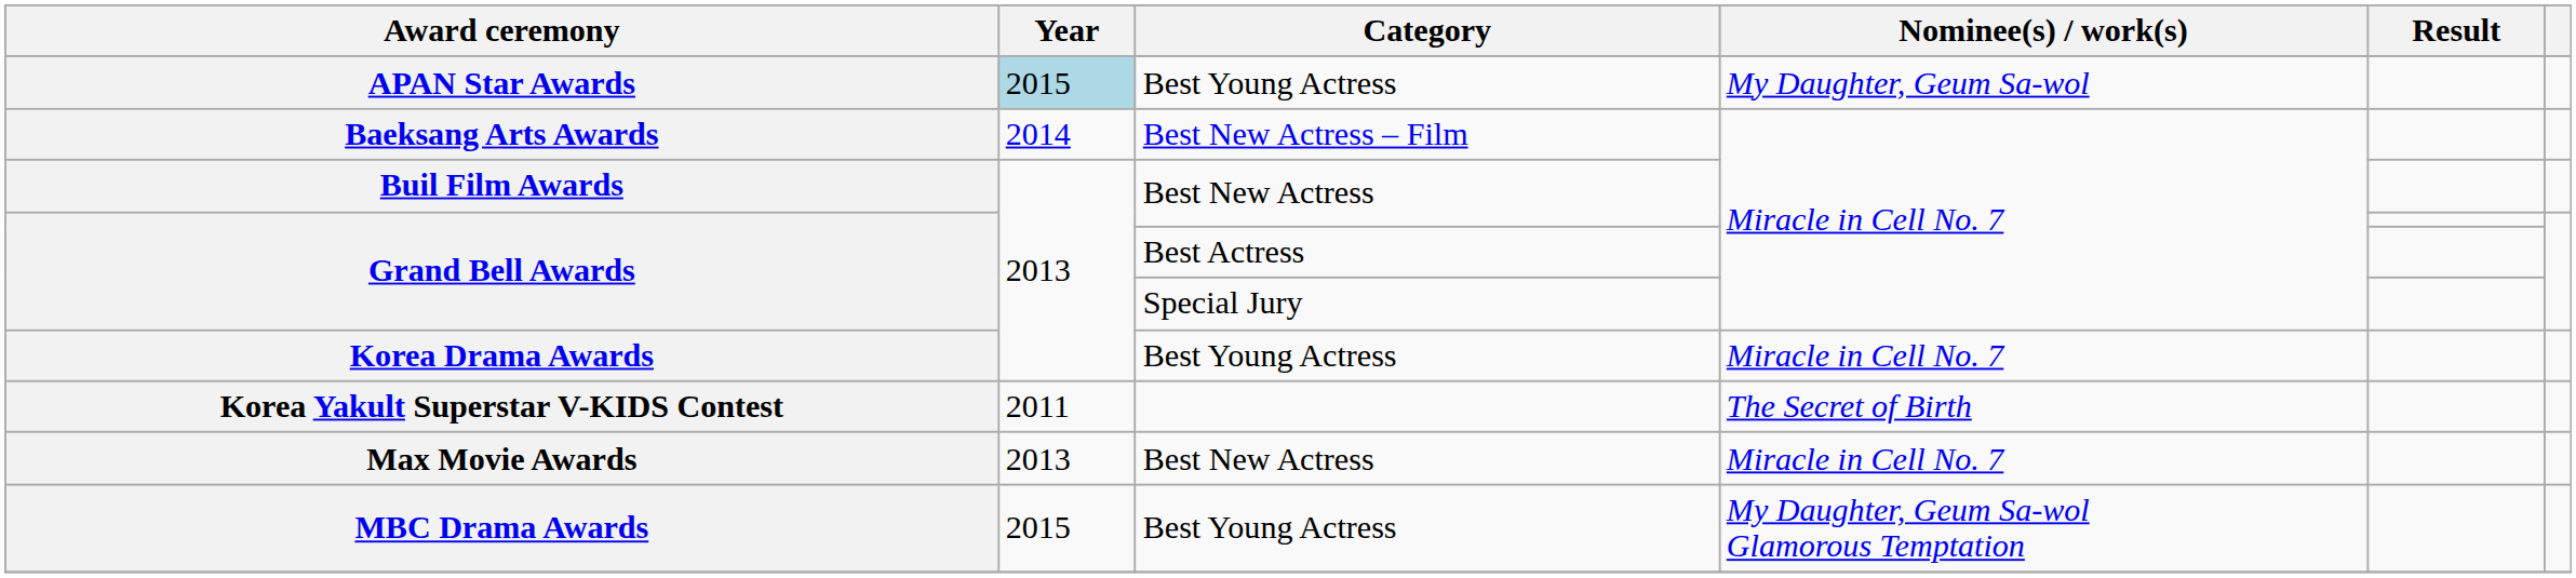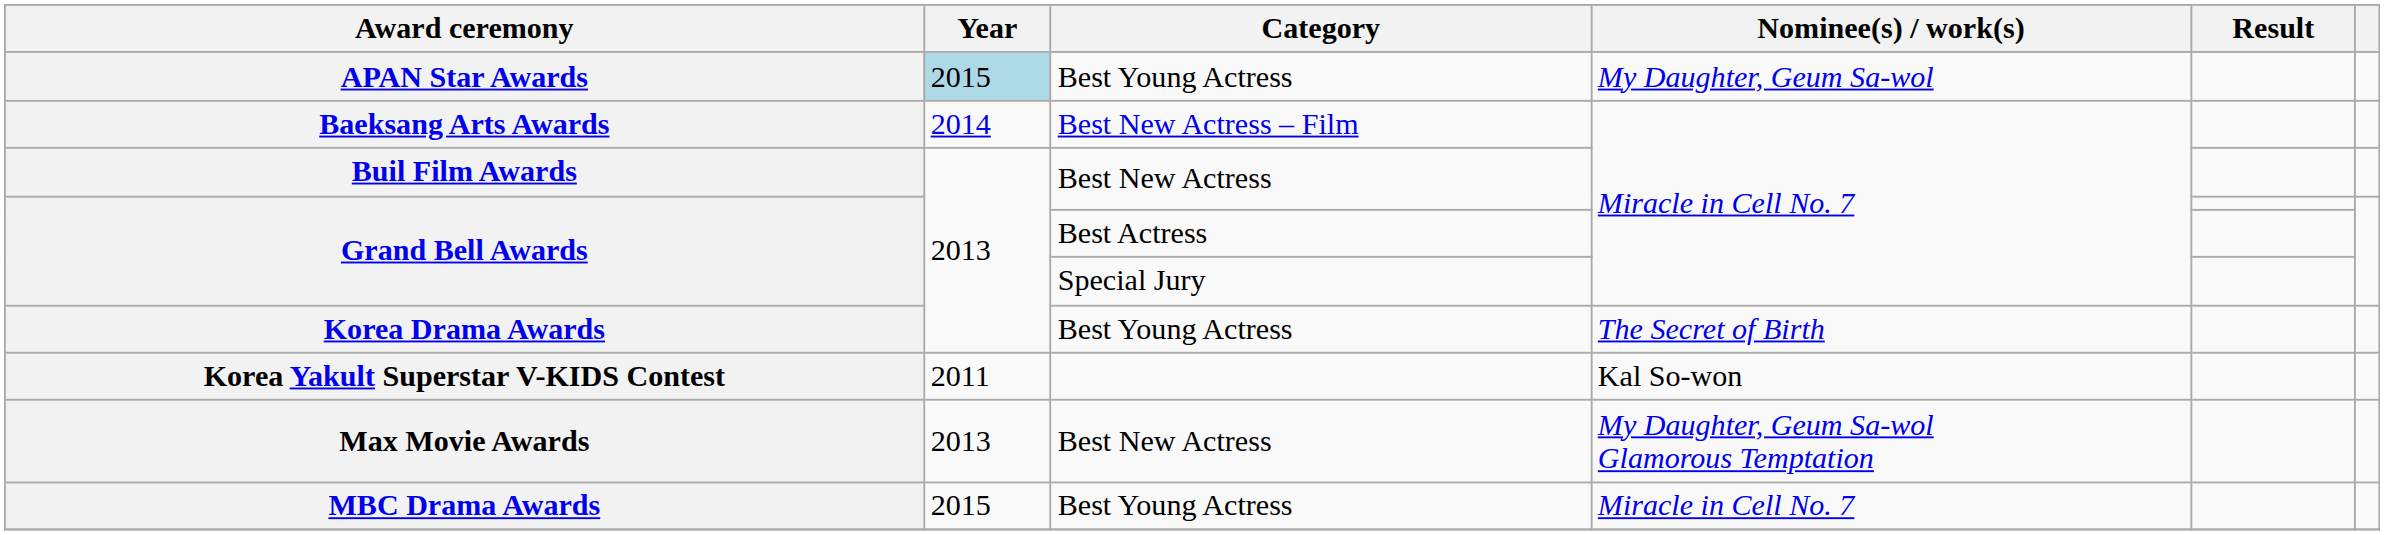 <table class="wikitable sortable plainrowheaders" style="width: 100%;">
 <tr style="background:#ccc; text-align:center;">
 <th scope="col">Award ceremony</th>
 <th scope="col">Year</th>
 <th scope="col">Category</th>
 <th scope="col">Nominee(s) / work(s)</th>
 <th scope="col">Result</th>
 <th scope="col" class="unsortable"></th>
 </tr>
 <tr>
 <th scope="row"><a href='#'>APAN Star Awards</a></th>
 <td style="background: lightblue;">2015</td>
 <td>Best Young Actress</td>
 <td><em><a href='#'>My Daughter, Geum Sa-wol</a></em></td>
 <td></td>
 <td style="text-align:center"></td>
 </tr>
 <tr>
 <th scope="row"><a href='#'>Baeksang Arts Awards</a></th>
 <td><a href='#'>2014</a></td>
 <td><a href='#'>Best New Actress – Film</a></td>
 <td rowspan="5"><em><a href='#'>Miracle in Cell No. 7</a></em></td>
 <td></td>
 <td style="text-align:center"></td>
 </tr>
 <tr>
 <th scope="row"><a href='#'>Buil Film Awards</a></th>
 <td rowspan="5">2013</td>
 <td rowspan="2">Best New Actress</td>
 <td></td>
 <td style="text-align:center"></td>
 </tr>
 <tr>
 <th scope="row" rowspan="3"><a href='#'>Grand Bell Awards</a></th>
 <td></td>
 <td style="text-align:center" rowspan="3"></td>
 </tr>
 <tr>
 <td>Best Actress</td>
 <td></td>
 </tr>
 <tr>
 <td>Special Jury</td>
 <td></td>
 </tr>
 <tr>
 <th scope="row"><a href='#'>Korea Drama Awards</a></th>
 <td>Best Young Actress</td>
-<td><em><a href='#'>Miracle in Cell No. 7</a></em></td>
+<td><em><a href='#'>The Secret of Birth</a></em></td>
 <td></td>
 <td style="text-align:center"></td>
 </tr>
 <tr>
 <th scope="row">Korea <a href='#'>Yakult</a> Superstar V-KIDS Contest</th>
 <td>2011</td>
 <td></td>
-<td><em><a href='#'>The Secret of Birth</a></em></td>
+<td>Kal So-won</td>
 <td></td>
 <td style="text-align:center"></td>
 </tr>
 <tr>
 <th scope="row">Max Movie Awards</th>
 <td>2013</td>
 <td>Best New Actress</td>
-<td><em><a href='#'>Miracle in Cell No. 7</a></em></td>
+<td><em><a href='#'>My Daughter, Geum Sa-wol</a></em><br><em><a href='#'>Glamorous Temptation</a></em></td>
 <td></td>
 <td style="text-align:center"></td>
 </tr>
 <tr>
 <th scope="row"><a href='#'>MBC Drama Awards</a></th>
 <td>2015</td>
 <td>Best Young Actress</td>
-<td><em><a href='#'>My Daughter, Geum Sa-wol</a></em><br><em><a href='#'>Glamorous Temptation</a></em></td>
+<td><em><a href='#'>Miracle in Cell No. 7</a></em></td>
 <td></td>
 <td style="text-align:center"></td>
 </tr>
 <tr>
 </tr>
 </table>
